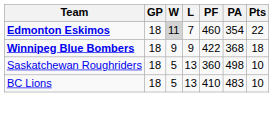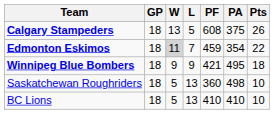 <table class="wikitable" style="float:left; margin-right:1em">
 <tr>
 <th>Team</th>
 <th>GP</th>
 <th>W</th>
 <th>L</th>
 <th>PF</th>
 <th>PA</th>
 <th>Pts</th>
 </tr>
 <tr align="center">
+<td align="left"><strong><a href='#'>Calgary Stampeders</a></strong></td>
+<td>18</td>
+<td>13</td>
+<td>5</td>
+<td>608</td>
+<td>375</td>
+<td>26</td>
+</tr>
+<tr align="center">
 <td align="left"><strong><a href='#'>Edmonton Eskimos</a></strong></td>
 <td>18</td>
 <td style="background: lightgrey;">11</td>
 <td>7</td>
-<td>460</td>
+<td>459</td>
 <td>354</td>
 <td>22</td>
 </tr>
 <tr align="center">
 <td align="left"><strong><a href='#'>Winnipeg Blue Bombers</a></strong></td>
 <td>18</td>
 <td>9</td>
 <td>9</td>
-<td>422</td>
-<td>368</td>
+<td>421</td>
+<td>495</td>
 <td>18</td>
 </tr>
 <tr align="center">
 <td align="left"><a href='#'>Saskatchewan Roughriders</a></td>
 <td>18</td>
 <td>5</td>
 <td>13</td>
 <td>360</td>
 <td>498</td>
 <td>10</td>
 </tr>
 <tr align="center">
 <td align="left"><a href='#'>BC Lions</a></td>
 <td>18</td>
 <td>5</td>
 <td>13</td>
 <td>410</td>
-<td>483</td>
+<td>410</td>
 <td>10</td>
 </tr>
 </table>
